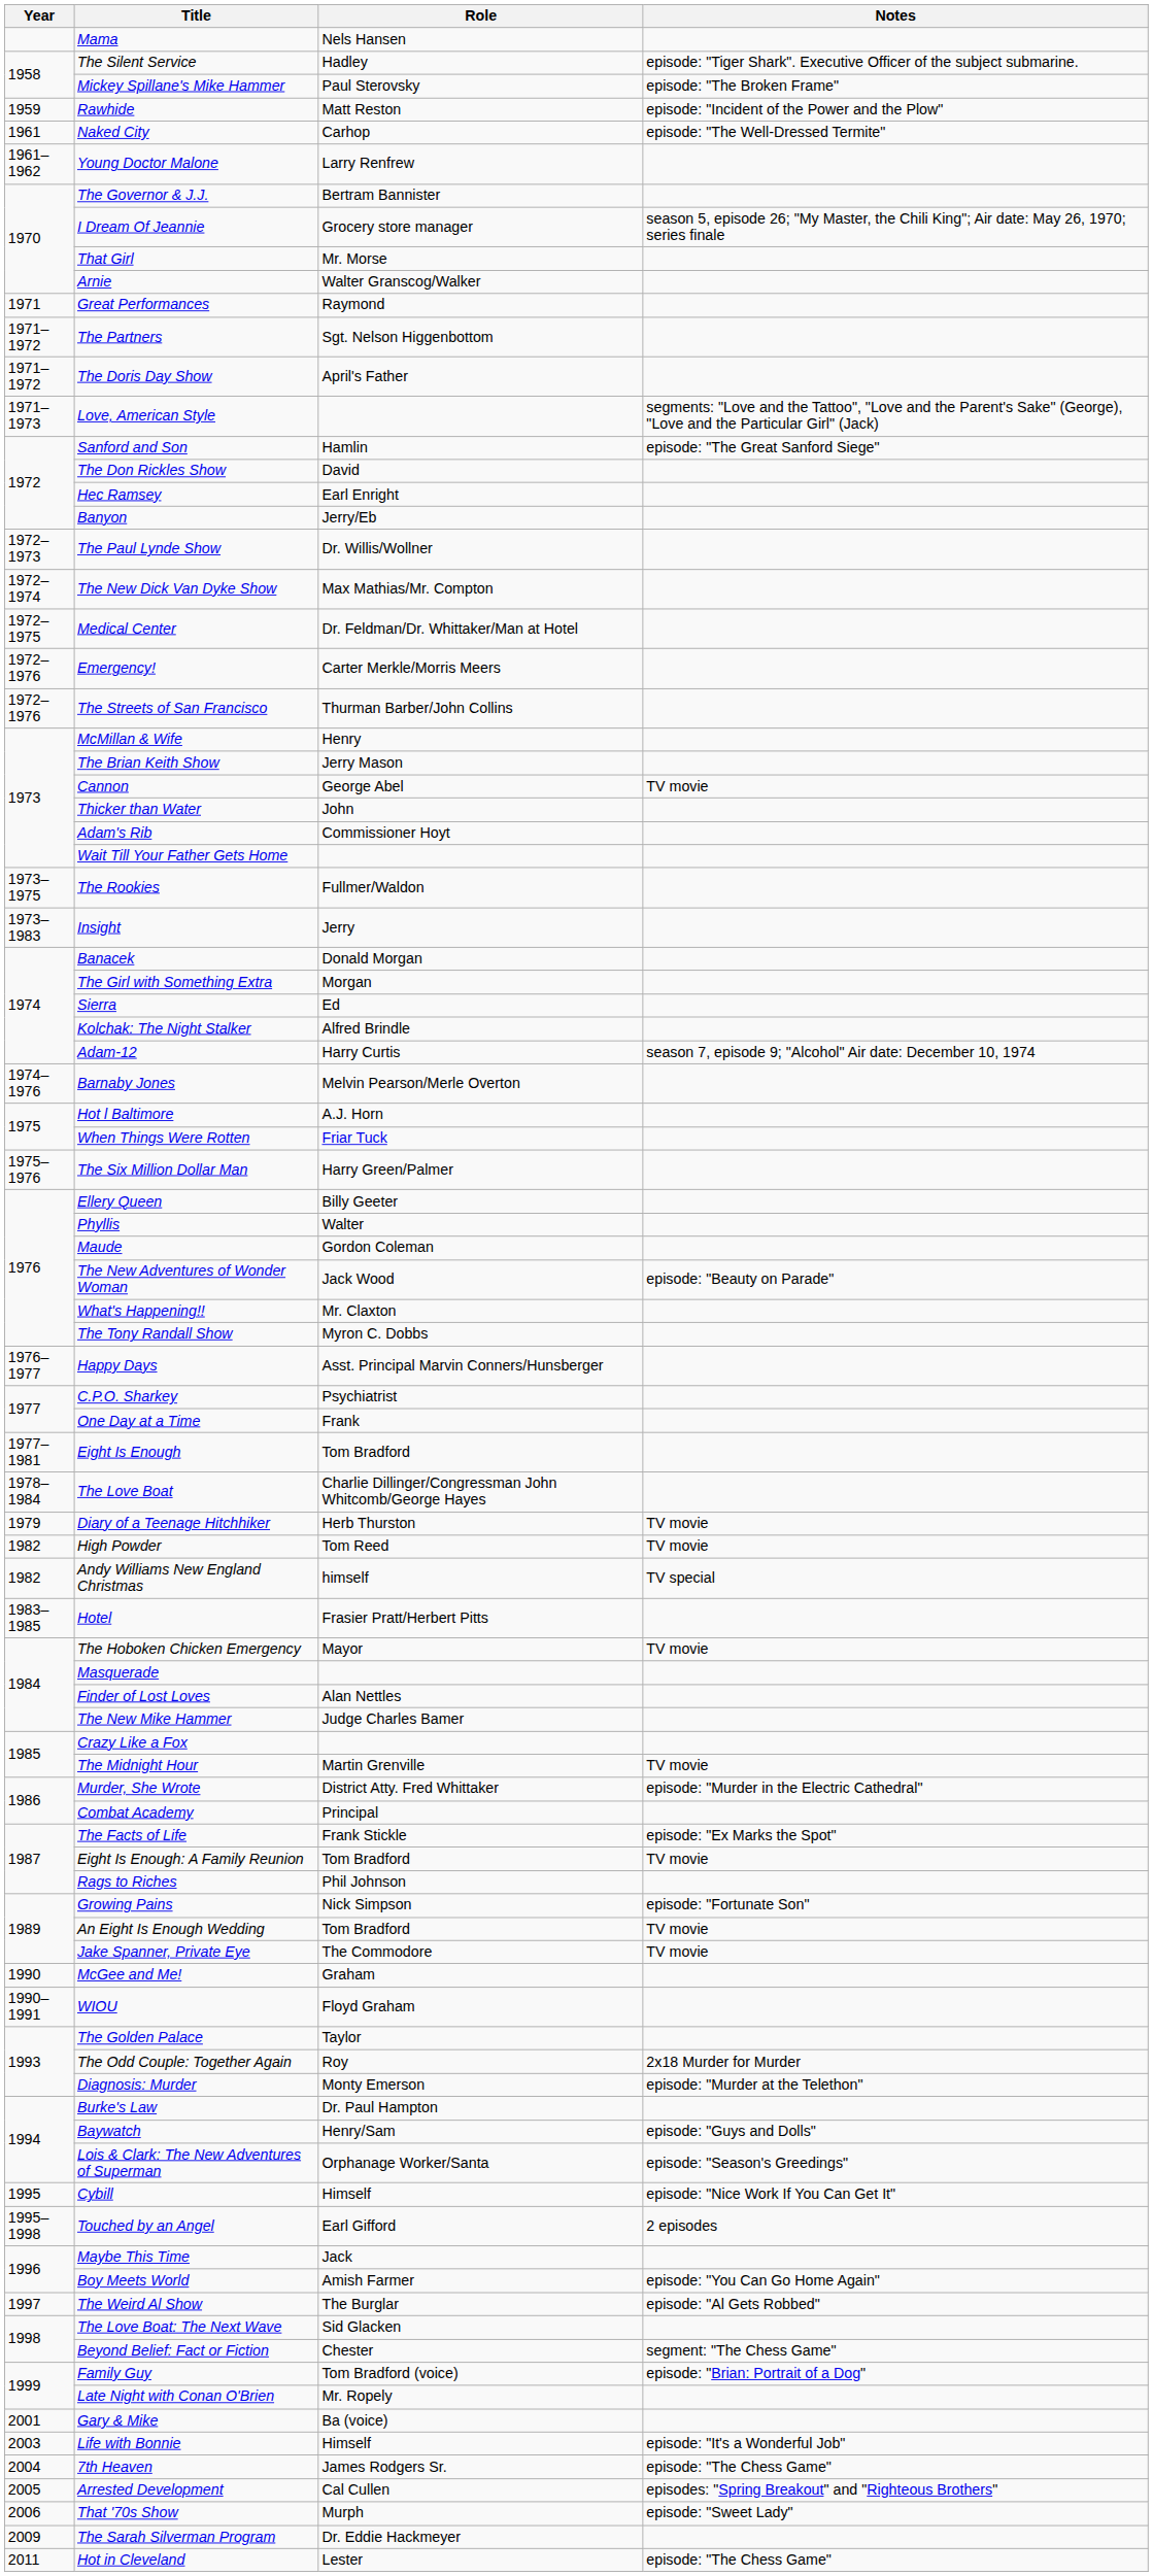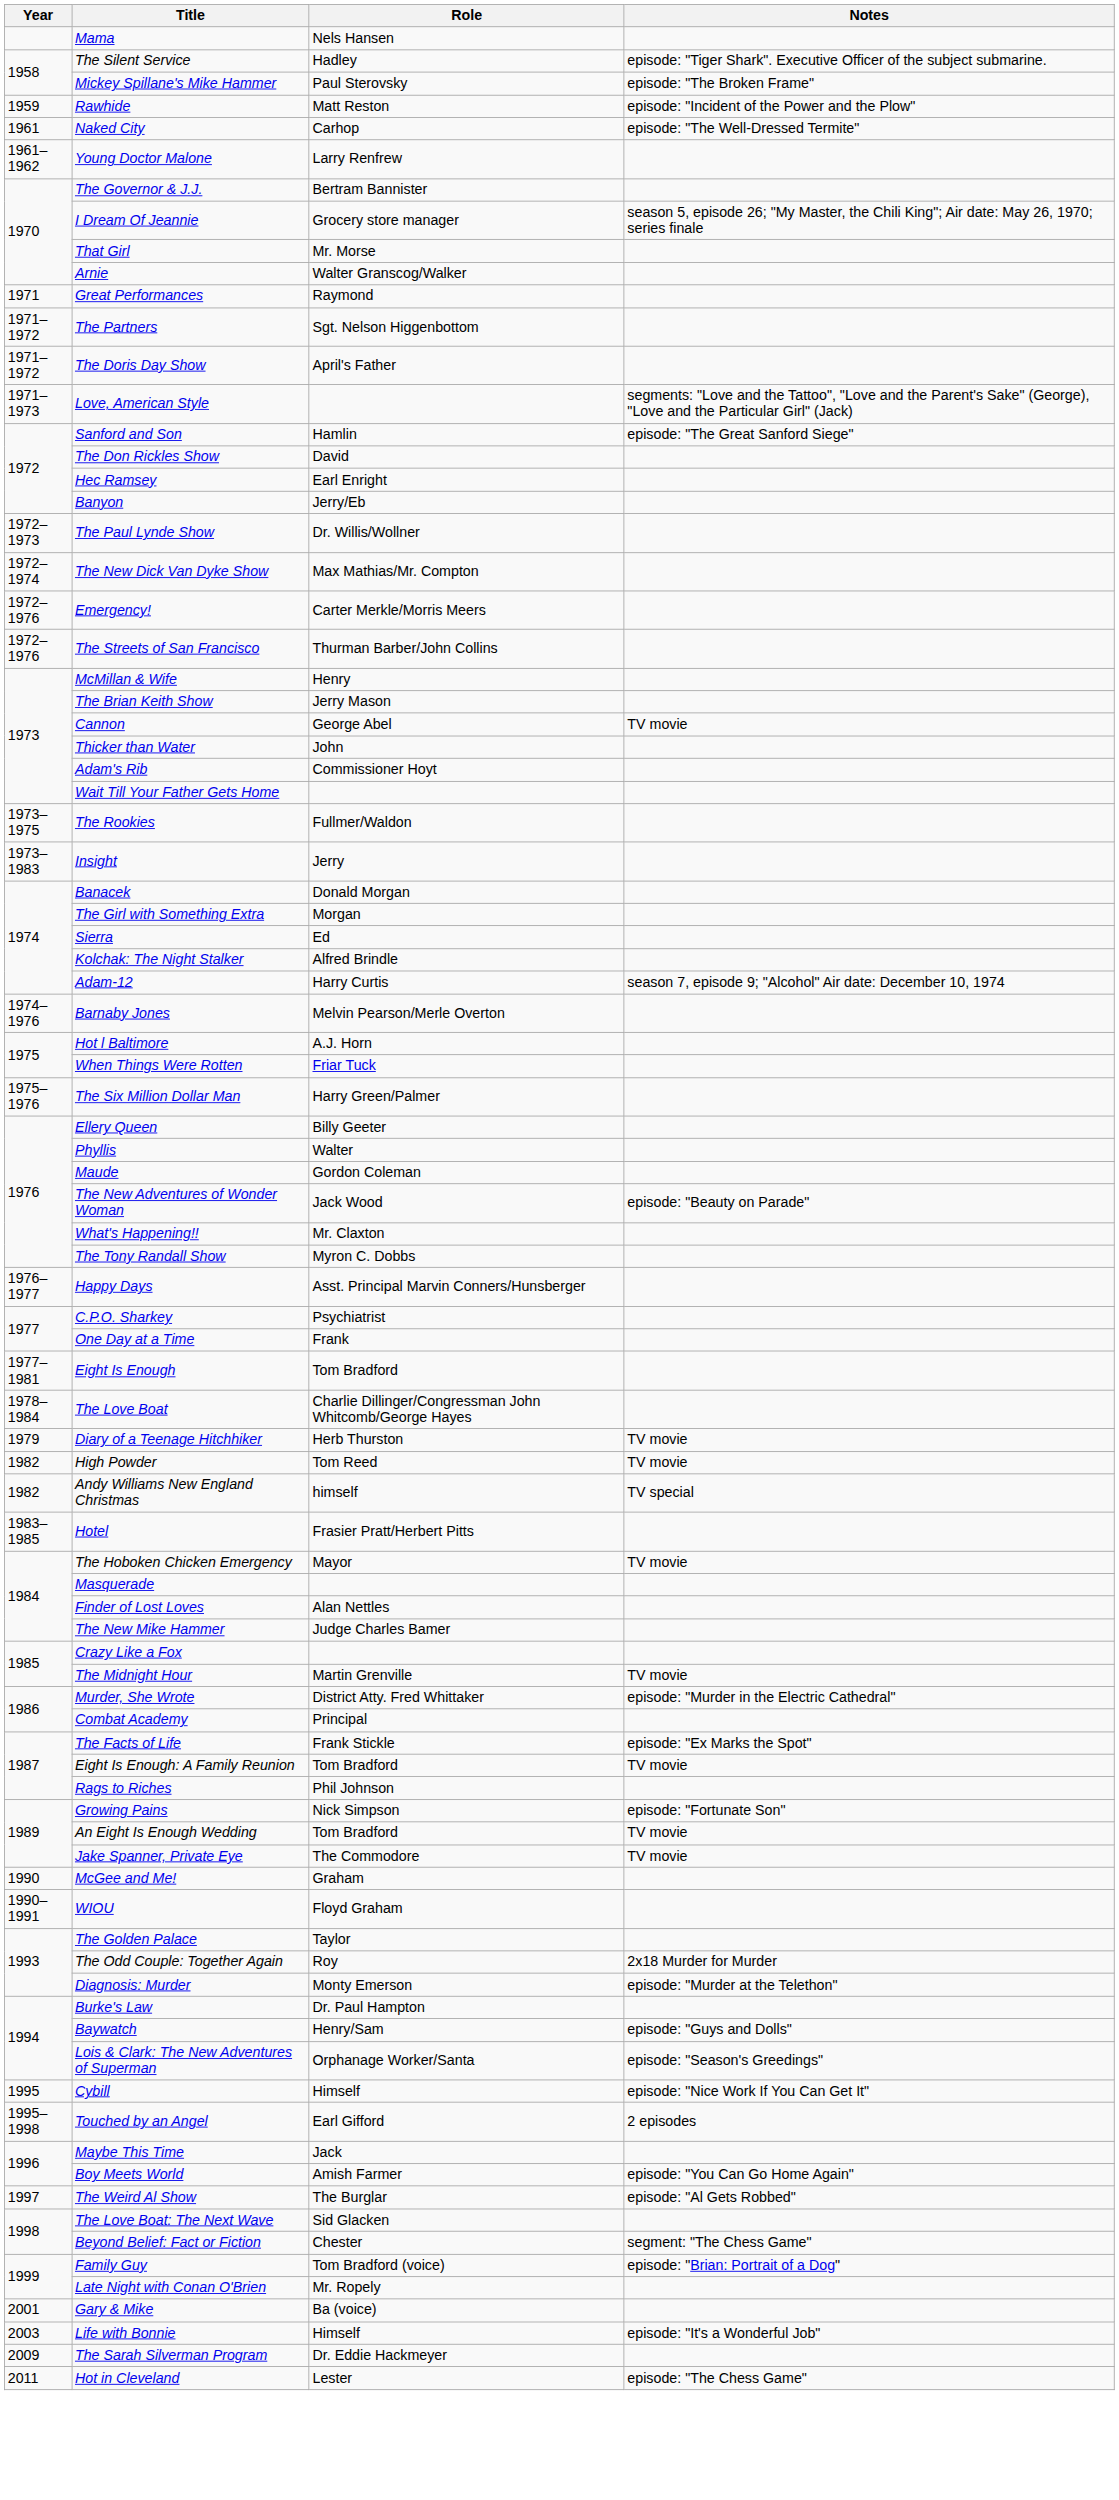 <table class="wikitable sortable">
 <tr>
 <th>Year</th>
 <th>Title</th>
 <th>Role</th>
 <th class="unsortable">Notes</th>
 </tr>
 <tr>
 <td></td>
 <td><em><a href='#'>Mama</a></em></td>
 <td>Nels Hansen</td>
 <td></td>
 </tr>
 <tr>
 <td rowspan=2>1958</td>
 <td><em>The Silent Service</em></td>
 <td>Hadley</td>
 <td>episode: "Tiger Shark". Executive Officer of the subject submarine.</td>
 </tr>
 <tr>
 <td><em><a href='#'>Mickey Spillane's Mike Hammer</a></em></td>
 <td>Paul Sterovsky</td>
 <td>episode: "The Broken Frame"</td>
 </tr>
 <tr>
 <td>1959</td>
 <td><em><a href='#'>Rawhide</a></em></td>
 <td>Matt Reston</td>
 <td>episode: "Incident of the Power and the Plow"</td>
 </tr>
 <tr>
 <td>1961</td>
 <td><em><a href='#'>Naked City</a></em></td>
 <td>Carhop</td>
 <td>episode: "The Well-Dressed Termite"</td>
 </tr>
 <tr>
 <td>1961–1962</td>
 <td><em><a href='#'>Young Doctor Malone</a></em></td>
 <td>Larry Renfrew</td>
 <td></td>
 </tr>
 <tr>
 <td rowspan=4>1970</td>
 <td><em><a href='#'>The Governor & J.J.</a></em></td>
 <td>Bertram Bannister</td>
 <td></td>
 </tr>
 <tr>
 <td><em><a href='#'>I Dream Of Jeannie</a></em></td>
 <td>Grocery store manager</td>
 <td>season 5, episode 26; "My Master, the Chili King"; Air date: May 26, 1970; series finale</td>
 </tr>
 <tr>
 <td><em><a href='#'>That Girl</a></em></td>
 <td>Mr. Morse</td>
 <td></td>
 </tr>
 <tr>
 <td><em><a href='#'>Arnie</a></em></td>
 <td>Walter Granscog/Walker</td>
 <td></td>
 </tr>
 <tr>
 <td>1971</td>
 <td><em><a href='#'>Great Performances</a></em></td>
 <td>Raymond</td>
 <td></td>
 </tr>
 <tr>
 <td>1971–1972</td>
 <td><em><a href='#'>The Partners</a></em></td>
 <td>Sgt. Nelson Higgenbottom</td>
 <td></td>
 </tr>
 <tr>
 <td>1971–1972</td>
 <td><em><a href='#'>The Doris Day Show</a></em></td>
 <td>April's Father</td>
 <td></td>
 </tr>
 <tr>
 <td>1971–1973</td>
 <td><em><a href='#'>Love, American Style</a></em></td>
 <td></td>
 <td>segments: "Love and the Tattoo", "Love and the Parent's Sake" (George), "Love and the Particular Girl" (Jack)</td>
 </tr>
 <tr>
 <td rowspan=4>1972</td>
 <td><em><a href='#'>Sanford and Son</a></em></td>
 <td>Hamlin</td>
 <td>episode: "The Great Sanford Siege"</td>
 </tr>
 <tr>
 <td><em><a href='#'>The Don Rickles Show</a></em></td>
 <td>David</td>
 <td></td>
 </tr>
 <tr>
 <td><em><a href='#'>Hec Ramsey</a></em></td>
 <td>Earl Enright</td>
 <td></td>
 </tr>
 <tr>
 <td><em><a href='#'>Banyon</a></em></td>
 <td>Jerry/Eb</td>
 <td></td>
 </tr>
 <tr>
 <td>1972–1973</td>
 <td><em><a href='#'>The Paul Lynde Show</a></em></td>
 <td>Dr. Willis/Wollner</td>
 <td></td>
 </tr>
 <tr>
 <td>1972–1974</td>
 <td><em><a href='#'>The New Dick Van Dyke Show</a></em></td>
 <td>Max Mathias/Mr. Compton</td>
-<td></td>
-</tr>
-<tr>
-<td>1972–1975</td>
-<td><em><a href='#'>Medical Center</a></em></td>
-<td>Dr. Feldman/Dr. Whittaker/Man at Hotel</td>
 <td></td>
 </tr>
 <tr>
 <td>1972–1976</td>
 <td><em><a href='#'>Emergency!</a></em></td>
 <td>Carter Merkle/Morris Meers</td>
 <td></td>
 </tr>
 <tr>
 <td>1972–1976</td>
 <td><em><a href='#'>The Streets of San Francisco</a></em></td>
 <td>Thurman Barber/John Collins</td>
 <td></td>
 </tr>
 <tr>
 <td rowspan=6>1973</td>
 <td><em><a href='#'>McMillan & Wife</a></em></td>
 <td>Henry</td>
 <td></td>
 </tr>
 <tr>
 <td><em><a href='#'>The Brian Keith Show</a></em></td>
 <td>Jerry Mason</td>
 <td></td>
 </tr>
 <tr>
 <td><em><a href='#'>Cannon</a></em></td>
 <td>George Abel</td>
 <td>TV movie</td>
 </tr>
 <tr>
 <td><em><a href='#'>Thicker than Water</a></em></td>
 <td>John</td>
 <td></td>
 </tr>
 <tr>
 <td><em><a href='#'>Adam's Rib</a></em></td>
 <td>Commissioner Hoyt</td>
 <td></td>
 </tr>
 <tr>
 <td><em><a href='#'>Wait Till Your Father Gets Home</a></em></td>
 <td></td>
 <td></td>
 </tr>
 <tr>
 <td>1973–1975</td>
 <td><em><a href='#'>The Rookies</a></em></td>
 <td>Fullmer/Waldon</td>
 <td></td>
 </tr>
 <tr>
 <td>1973–1983</td>
 <td><em><a href='#'>Insight</a></em></td>
 <td>Jerry</td>
 <td></td>
 </tr>
 <tr>
 <td rowspan=5>1974</td>
 <td><em><a href='#'>Banacek</a></em></td>
 <td>Donald Morgan</td>
 <td></td>
 </tr>
 <tr>
 <td><em><a href='#'>The Girl with Something Extra</a></em></td>
 <td>Morgan</td>
 <td></td>
 </tr>
 <tr>
 <td><em><a href='#'>Sierra</a></em></td>
 <td>Ed</td>
 <td></td>
 </tr>
 <tr>
 <td><em><a href='#'>Kolchak: The Night Stalker</a></em></td>
 <td>Alfred Brindle</td>
 <td></td>
 </tr>
 <tr>
 <td><em><a href='#'>Adam-12</a></em></td>
 <td>Harry Curtis</td>
 <td>season 7, episode 9; "Alcohol" Air date: December 10, 1974</td>
 </tr>
 <tr>
 <td>1974–1976</td>
 <td><em><a href='#'>Barnaby Jones</a></em></td>
 <td>Melvin Pearson/Merle Overton</td>
 <td></td>
 </tr>
 <tr>
 <td rowspan=2>1975</td>
 <td><em><a href='#'>Hot l Baltimore</a></em></td>
 <td>A.J. Horn</td>
 <td></td>
 </tr>
 <tr>
 <td><em><a href='#'>When Things Were Rotten</a></em></td>
 <td><a href='#'>Friar Tuck</a></td>
 <td></td>
 </tr>
 <tr>
 <td>1975–1976</td>
 <td><em><a href='#'>The Six Million Dollar Man</a></em></td>
 <td>Harry Green/Palmer</td>
 <td></td>
 </tr>
 <tr>
 <td rowspan=6>1976</td>
 <td><em><a href='#'>Ellery Queen</a></em></td>
 <td>Billy Geeter</td>
 <td></td>
 </tr>
 <tr>
 <td><em><a href='#'>Phyllis</a></em></td>
 <td>Walter</td>
 <td></td>
 </tr>
 <tr>
 <td><em><a href='#'>Maude</a></em></td>
 <td>Gordon Coleman</td>
 <td></td>
 </tr>
 <tr>
 <td><em><a href='#'>The New Adventures of Wonder Woman</a></em></td>
 <td>Jack Wood</td>
 <td>episode: "Beauty on Parade"</td>
 </tr>
 <tr>
 <td><em><a href='#'>What's Happening!!</a></em></td>
 <td>Mr. Claxton</td>
 <td></td>
 </tr>
 <tr>
 <td><em><a href='#'>The Tony Randall Show</a></em></td>
 <td>Myron C. Dobbs</td>
 <td></td>
 </tr>
 <tr>
 <td>1976–1977</td>
 <td><em><a href='#'>Happy Days</a></em></td>
 <td>Asst. Principal Marvin Conners/Hunsberger</td>
 <td></td>
 </tr>
 <tr>
 <td rowspan=2>1977</td>
 <td><em><a href='#'>C.P.O. Sharkey</a></em></td>
 <td>Psychiatrist</td>
 <td></td>
 </tr>
 <tr>
 <td><em><a href='#'>One Day at a Time</a></em></td>
 <td>Frank</td>
 <td></td>
 </tr>
 <tr>
 <td>1977–1981</td>
 <td><em><a href='#'>Eight Is Enough</a></em></td>
 <td>Tom Bradford</td>
 <td></td>
 </tr>
 <tr>
 <td>1978–1984</td>
 <td><em><a href='#'>The Love Boat</a></em></td>
 <td>Charlie Dillinger/Congressman John Whitcomb/George Hayes</td>
 <td></td>
 </tr>
 <tr>
 <td>1979</td>
 <td><em><a href='#'>Diary of a Teenage Hitchhiker</a></em></td>
 <td>Herb Thurston</td>
 <td>TV movie</td>
 </tr>
 <tr>
 <td>1982</td>
 <td><em>High Powder</em></td>
 <td>Tom Reed</td>
 <td>TV movie</td>
 </tr>
 <tr>
 <td>1982</td>
 <td><em>Andy Williams New England Christmas</em></td>
 <td>himself</td>
 <td>TV special</td>
 </tr>
 <tr>
 <td>1983–1985</td>
 <td><em><a href='#'>Hotel</a></em></td>
 <td>Frasier Pratt/Herbert Pitts</td>
 <td></td>
 </tr>
 <tr>
 <td rowspan=4>1984</td>
 <td><em>The Hoboken Chicken Emergency</em></td>
 <td>Mayor</td>
 <td>TV movie</td>
 </tr>
 <tr>
 <td><em><a href='#'>Masquerade</a></em></td>
 <td></td>
 <td></td>
 </tr>
 <tr>
 <td><em><a href='#'>Finder of Lost Loves</a></em></td>
 <td>Alan Nettles</td>
 <td></td>
 </tr>
 <tr>
 <td><em><a href='#'>The New Mike Hammer</a></em></td>
 <td>Judge Charles Bamer</td>
 <td></td>
 </tr>
 <tr>
 <td rowspan=2>1985</td>
 <td><em><a href='#'>Crazy Like a Fox</a></em></td>
 <td></td>
 <td></td>
 </tr>
 <tr>
 <td><em><a href='#'>The Midnight Hour</a></em></td>
 <td>Martin Grenville</td>
 <td>TV movie</td>
 </tr>
 <tr>
 <td rowspan=2>1986</td>
 <td><em><a href='#'>Murder, She Wrote</a></em></td>
 <td>District Atty. Fred Whittaker</td>
 <td>episode: "Murder in the Electric Cathedral"</td>
 </tr>
 <tr>
 <td><em><a href='#'>Combat Academy</a></em></td>
 <td>Principal</td>
 <td></td>
 </tr>
 <tr>
 <td rowspan=3>1987</td>
 <td><em><a href='#'>The Facts of Life</a></em></td>
 <td>Frank Stickle</td>
 <td>episode: "Ex Marks the Spot"</td>
 </tr>
 <tr>
 <td><em>Eight Is Enough: A Family Reunion</em></td>
 <td>Tom Bradford</td>
 <td>TV movie</td>
 </tr>
 <tr>
 <td><em><a href='#'>Rags to Riches</a></em></td>
 <td>Phil Johnson</td>
 <td></td>
 </tr>
 <tr>
 <td rowspan=3>1989</td>
 <td><em><a href='#'>Growing Pains</a></em></td>
 <td>Nick Simpson</td>
 <td>episode: "Fortunate Son"</td>
 </tr>
 <tr>
 <td><em>An Eight Is Enough Wedding</em></td>
 <td>Tom Bradford</td>
 <td>TV movie</td>
 </tr>
 <tr>
 <td><em><a href='#'>Jake Spanner, Private Eye</a></em></td>
 <td>The Commodore</td>
 <td>TV movie</td>
 </tr>
 <tr>
 <td>1990</td>
 <td><em><a href='#'>McGee and Me!</a></em></td>
 <td>Graham</td>
 <td></td>
 </tr>
 <tr>
 <td>1990–1991</td>
 <td><em><a href='#'>WIOU</a></em></td>
 <td>Floyd Graham</td>
 <td></td>
 </tr>
 <tr>
 <td rowspan=3>1993</td>
 <td><em><a href='#'>The Golden Palace</a></em></td>
 <td>Taylor</td>
 <td></td>
 </tr>
 <tr>
 <td><em>The Odd Couple: Together Again</em></td>
 <td>Roy</td>
 <td>2x18 Murder for Murder</td>
 </tr>
 <tr>
 <td><em><a href='#'>Diagnosis: Murder</a></em></td>
 <td>Monty Emerson</td>
 <td>episode: "Murder at the Telethon"</td>
 </tr>
 <tr>
 <td rowspan=3>1994</td>
 <td><em><a href='#'>Burke's Law</a></em></td>
 <td>Dr. Paul Hampton</td>
 <td></td>
 </tr>
 <tr>
 <td><em><a href='#'>Baywatch</a></em></td>
 <td>Henry/Sam</td>
 <td>episode: "Guys and Dolls"</td>
 </tr>
 <tr>
 <td><em><a href='#'>Lois & Clark: The New Adventures of Superman</a></em></td>
 <td>Orphanage Worker/Santa</td>
 <td>episode: "Season's Greedings"</td>
 </tr>
 <tr>
 <td>1995</td>
 <td><em><a href='#'>Cybill</a></em></td>
 <td>Himself</td>
 <td>episode: "Nice Work If You Can Get It"</td>
 </tr>
 <tr>
 <td>1995–1998</td>
 <td><em><a href='#'>Touched by an Angel</a></em></td>
 <td>Earl Gifford</td>
 <td>2 episodes</td>
 </tr>
 <tr>
 <td rowspan=2>1996</td>
 <td><em><a href='#'>Maybe This Time</a></em></td>
 <td>Jack</td>
 <td></td>
 </tr>
 <tr>
 <td><em><a href='#'>Boy Meets World</a></em></td>
 <td>Amish Farmer</td>
 <td>episode: "You Can Go Home Again"</td>
 </tr>
 <tr>
 <td>1997</td>
 <td><em><a href='#'>The Weird Al Show</a></em></td>
 <td>The Burglar</td>
 <td>episode: "Al Gets Robbed"</td>
 </tr>
 <tr>
 <td rowspan=2>1998</td>
 <td><em><a href='#'>The Love Boat: The Next Wave</a></em></td>
 <td>Sid Glacken</td>
 <td></td>
 </tr>
 <tr>
 <td><em><a href='#'>Beyond Belief: Fact or Fiction</a></em></td>
 <td>Chester</td>
 <td>segment: "The Chess Game"</td>
 </tr>
 <tr>
 <td rowspan=2>1999</td>
 <td><em><a href='#'>Family Guy</a></em></td>
 <td>Tom Bradford (voice)</td>
 <td>episode: "<a href='#'>Brian: Portrait of a Dog</a>"</td>
 </tr>
 <tr>
 <td><em><a href='#'>Late Night with Conan O'Brien</a></em></td>
 <td>Mr. Ropely</td>
 <td></td>
 </tr>
 <tr>
 <td>2001</td>
 <td><em><a href='#'>Gary & Mike</a></em></td>
 <td>Ba (voice)</td>
 <td></td>
 </tr>
 <tr>
 <td>2003</td>
 <td><em><a href='#'>Life with Bonnie</a></em></td>
 <td>Himself</td>
 <td>episode: "It's a Wonderful Job"</td>
 </tr>
 <tr>
-<td>2004</td>
-<td><em><a href='#'>7th Heaven</a></em></td>
-<td>James Rodgers Sr.</td>
-<td>episode: "The Chess Game"</td>
-</tr>
-<tr>
-<td>2005</td>
-<td><em><a href='#'>Arrested Development</a></em></td>
-<td>Cal Cullen</td>
-<td>episodes: "<a href='#'>Spring Breakout</a>" and "<a href='#'>Righteous Brothers</a>"</td>
-</tr>
-<tr>
-<td>2006</td>
-<td><em><a href='#'>That '70s Show</a></em></td>
-<td>Murph</td>
-<td>episode: "Sweet Lady"</td>
-</tr>
-<tr>
 <td>2009</td>
 <td><em><a href='#'>The Sarah Silverman Program</a></em></td>
 <td>Dr. Eddie Hackmeyer</td>
 <td></td>
 </tr>
 <tr>
 <td>2011</td>
 <td><em><a href='#'>Hot in Cleveland</a></em></td>
 <td>Lester</td>
 <td>episode: "The Chess Game"</td>
 </tr>
 </table>
